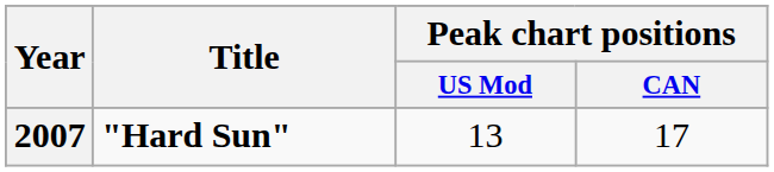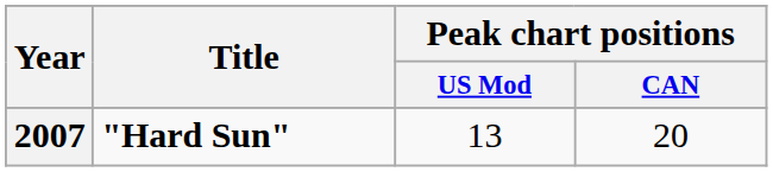 <table class="wikitable plainrowheaders" style="text-align:left;">
 <tr>
 <th scope="col" rowspan="2" style="width:1em">Year</th>
 <th scope="col" rowspan="2" style="width:8em">Title</th>
 <th scope="col" colspan="2" style="width:10em">Peak chart positions</th>
 </tr>
 <tr>
 <th style="width:2em; font-size:75%;"><a href='#'>US Mod</a><br></th>
 <th style="width:2em; font-size:75%;"><a href='#'>CAN</a><br></th>
 </tr>
 <tr>
 <th scope="row">2007</th>
 <td><strong>"Hard Sun"</strong></td>
 <td style="text-align:center;">13</td>
-<td style="text-align:center;">17</td>
+<td style="text-align:center;">20</td>
 </tr>
 </table>
